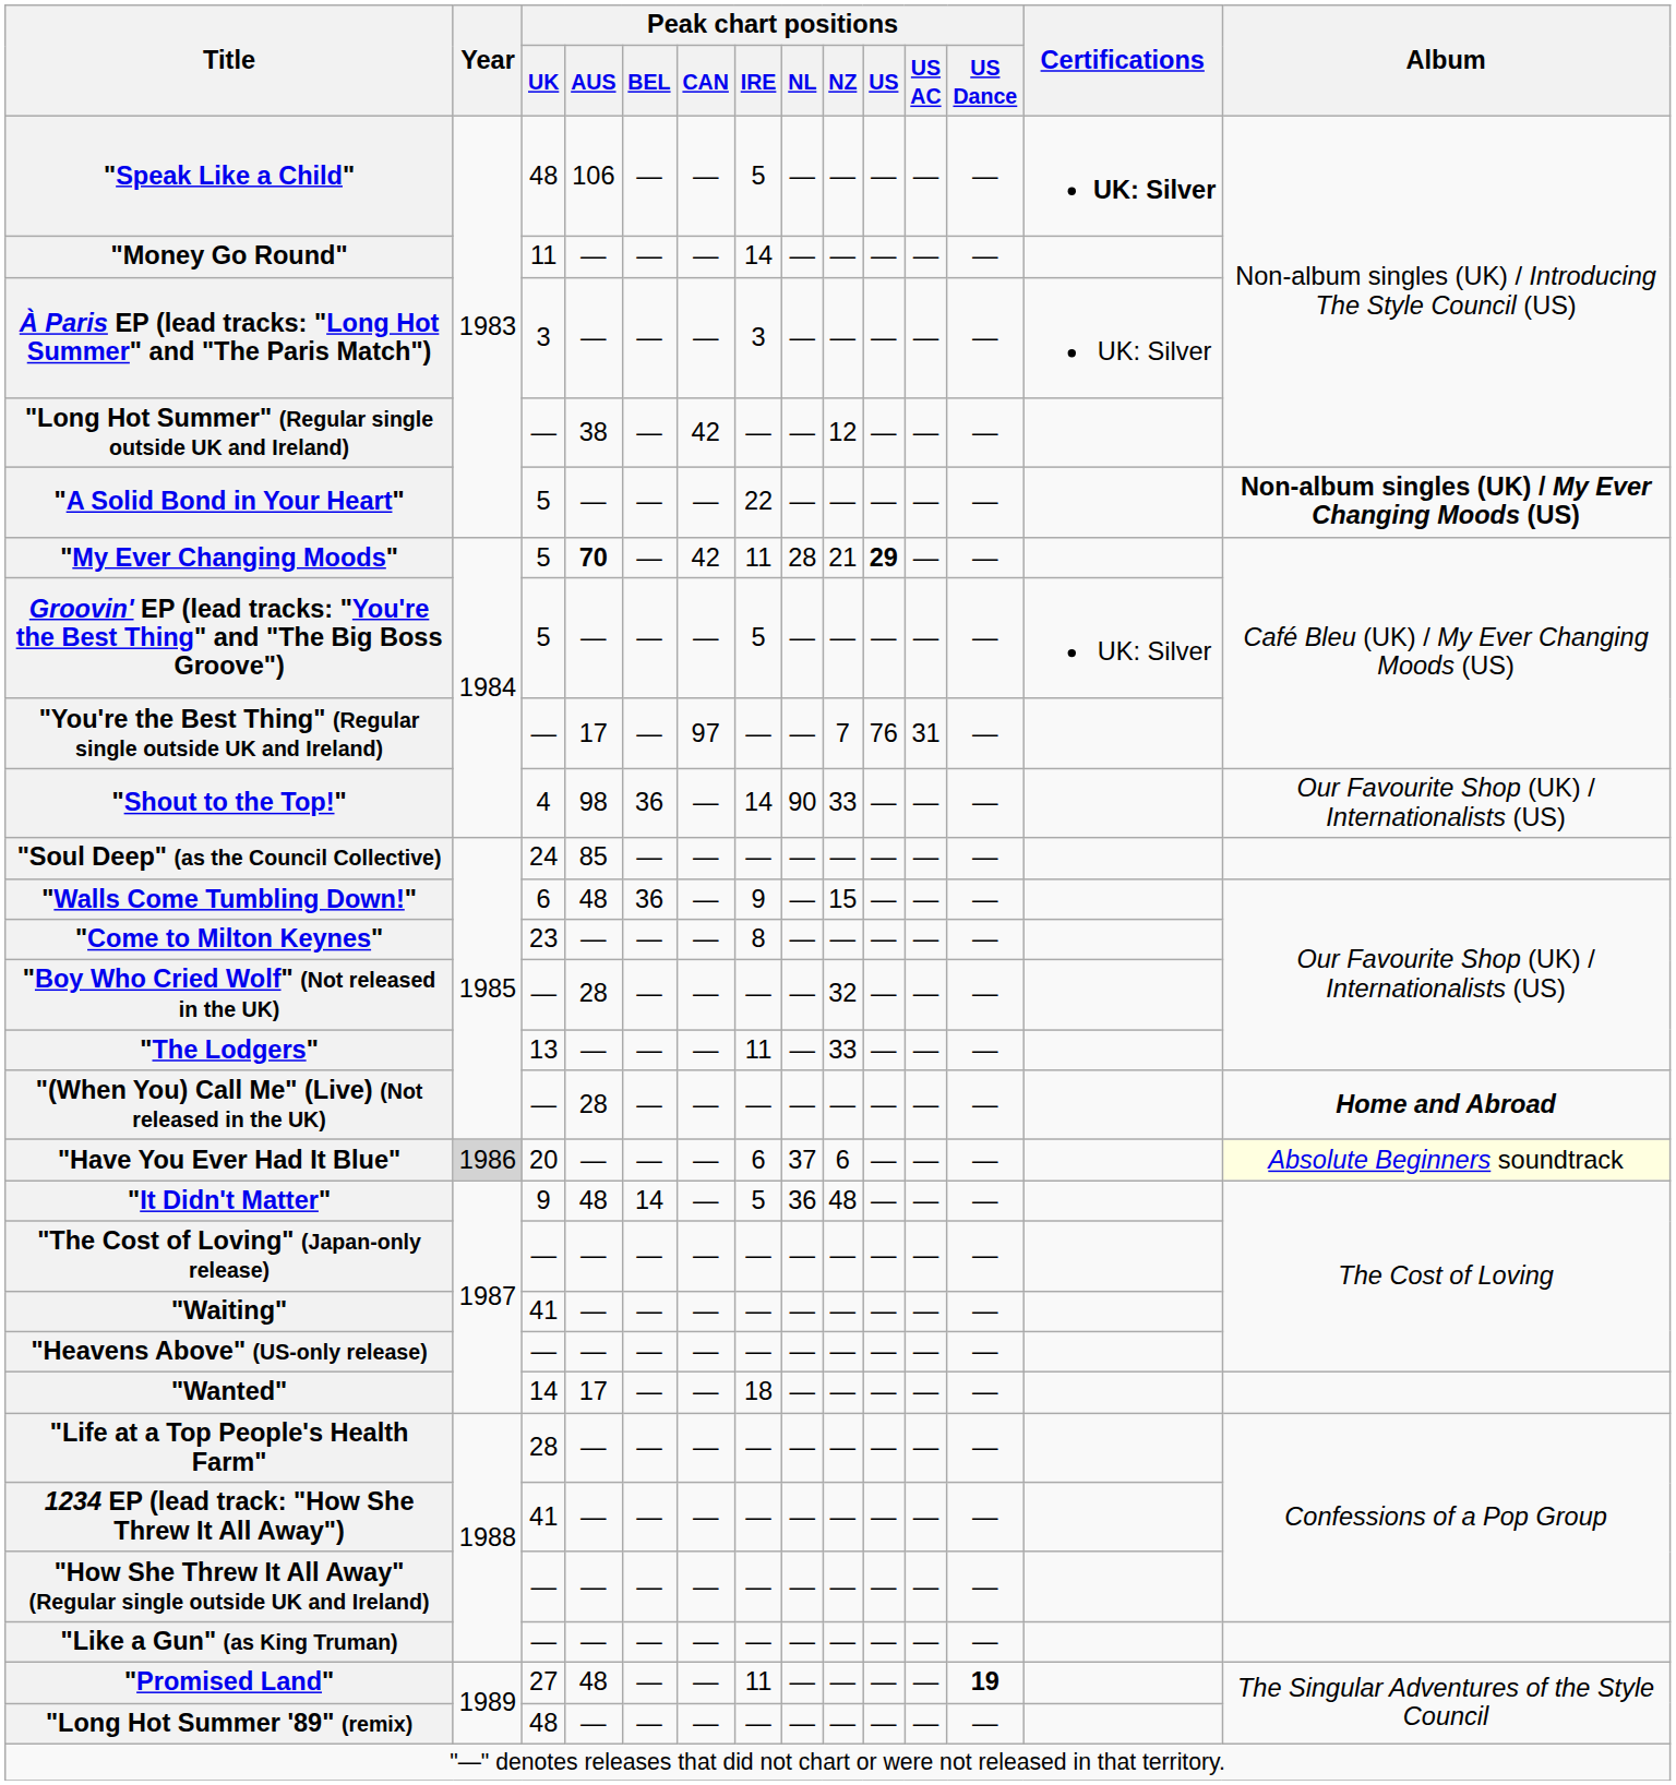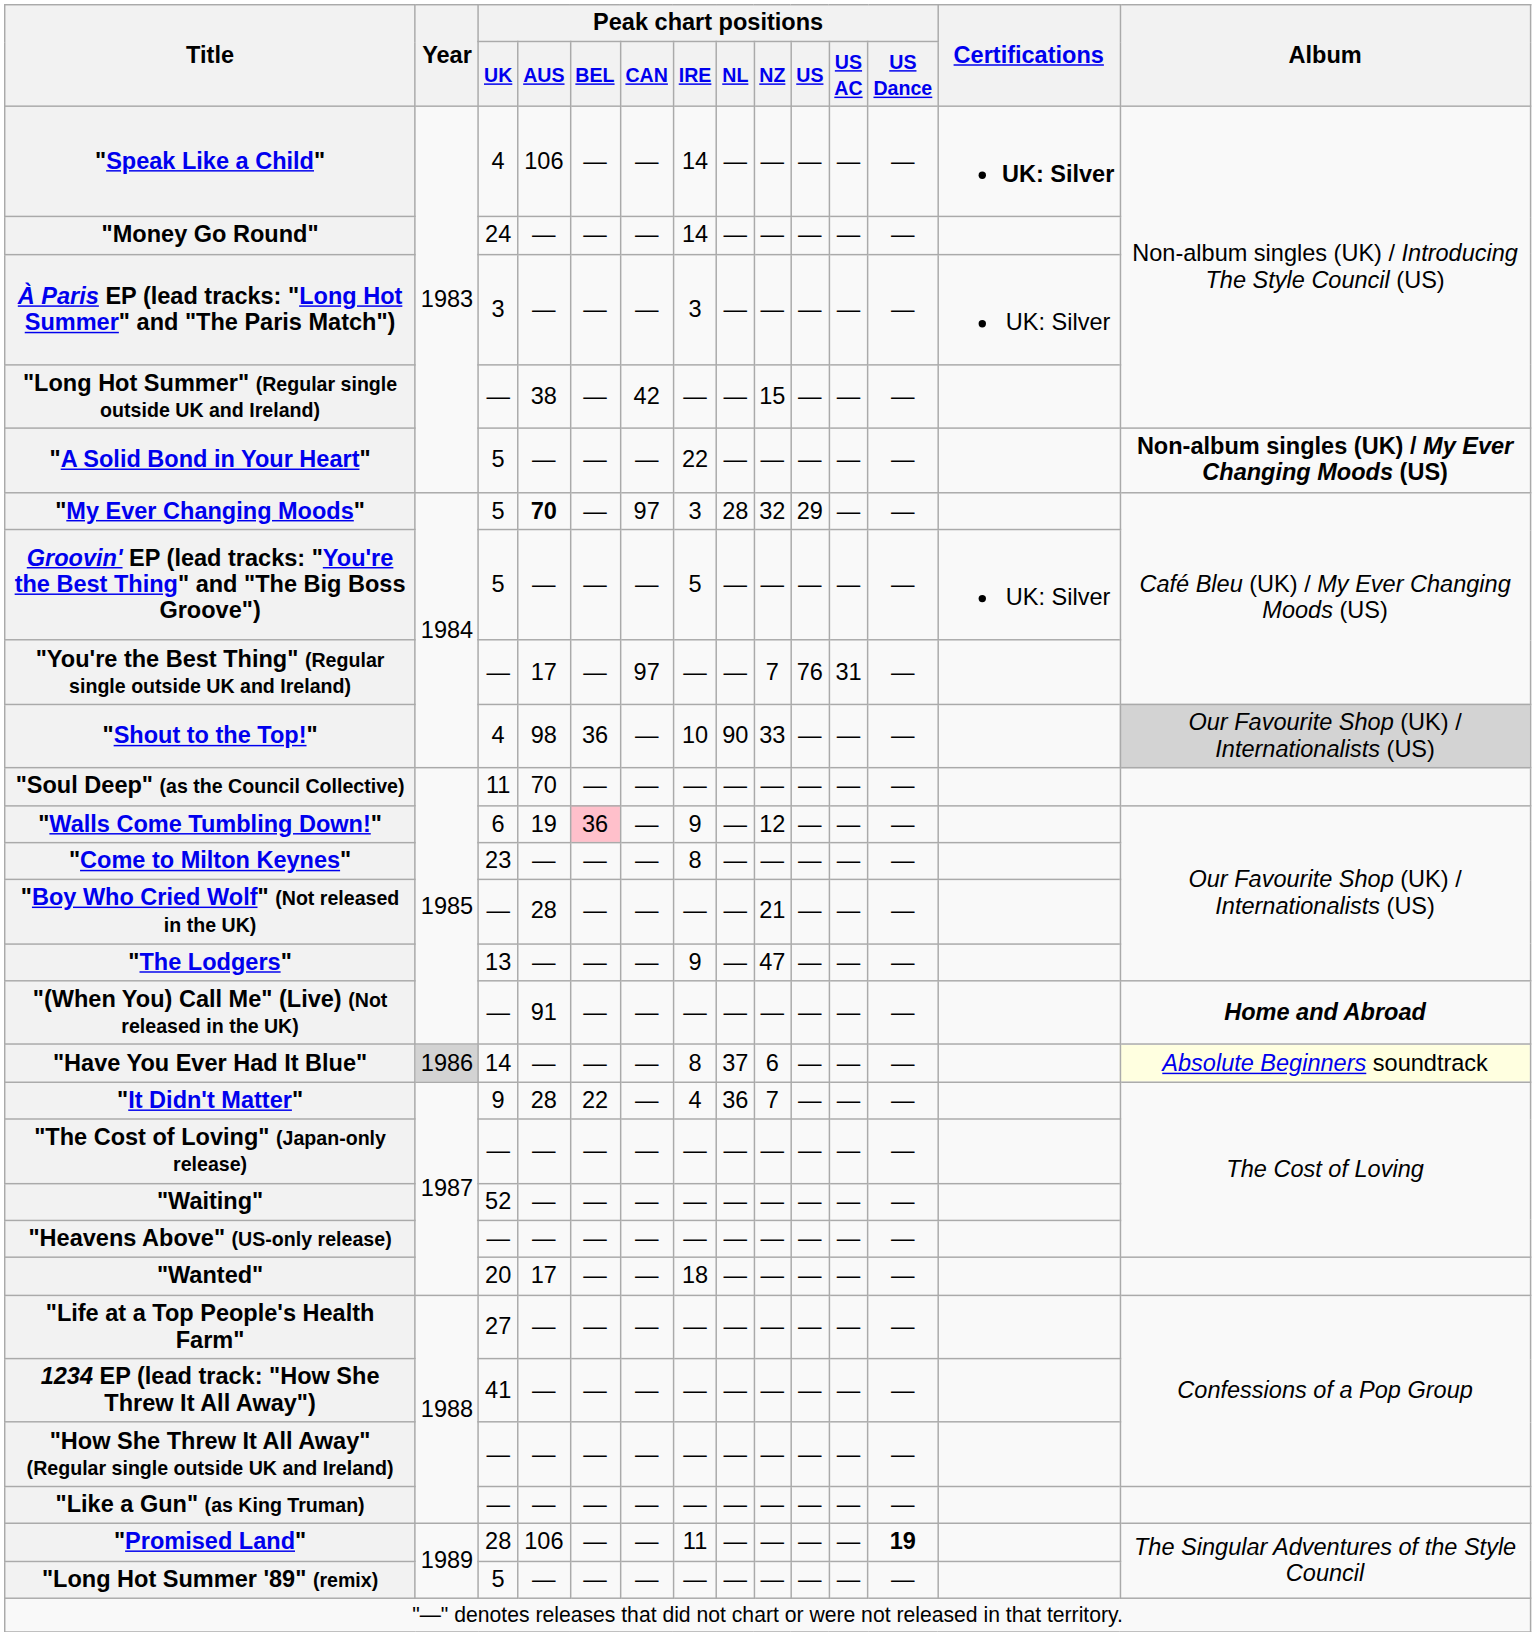 <table class="wikitable plainrowheaders" style="text-align:center;">
 <tr>
 <th rowspan="2" style="width:17em;">Title</th>
 <th rowspan="2">Year</th>
 <th colspan="10">Peak chart positions</th>
 <th rowspan="2"><a href='#'>Certifications</a></th>
 <th rowspan="2" style="width:17em;">Album</th>
 </tr>
 <tr>
 <th scope="col"><small><a href='#'>UK</a></small><br></th>
 <th scope="col"><small><a href='#'>AUS</a></small><br></th>
 <th scope="col"><small><a href='#'>BEL</a></small><br></th>
 <th scope="col"><small><a href='#'>CAN</a></small><br></th>
 <th scope="col"><small><a href='#'>IRE</a></small><br></th>
 <th scope="col"><small><a href='#'>NL</a></small><br></th>
 <th scope="col"><small><a href='#'>NZ</a></small><br></th>
 <th scope="col"><small><a href='#'>US</a></small><br></th>
 <th scope="col"><small><a href='#'>US<br>AC</a></small><br></th>
 <th scope="col"><small><a href='#'>US<br>Dance</a></small><br></th>
 </tr>
 <tr>
 <th scope="row">"<a href='#'>Speak Like a Child</a>"</th>
 <td rowspan="5">1983</td>
-<td>48</td>
+<td>4</td>
 <td>106</td>
 <td>—</td>
 <td>—</td>
-<td>5</td>
+<td>14</td>
 <td>—</td>
 <td>—</td>
 <td>—</td>
 <td>—</td>
 <td>—</td>
 <td><strong><br><ul><li>UK: Silver</li></ul></strong></td>
 <td rowspan="4">Non-album singles (UK) / <em>Introducing The Style Council</em> (US)</td>
 </tr>
 <tr>
 <th scope="row">"Money Go Round"</th>
-<td>11</td>
+<td>24</td>
 <td>—</td>
 <td>—</td>
 <td>—</td>
 <td>14</td>
 <td>—</td>
 <td>—</td>
 <td>—</td>
 <td>—</td>
 <td>—</td>
 <td></td>
 </tr>
 <tr>
 <th scope="row"><em><a href='#'>À Paris</a></em> EP (lead tracks: "<a href='#'>Long Hot Summer</a>" and "The Paris Match")</th>
 <td>3</td>
 <td>—</td>
 <td>—</td>
 <td>—</td>
 <td>3</td>
 <td>—</td>
 <td>—</td>
 <td>—</td>
 <td>—</td>
 <td>—</td>
 <td><br><ul><li>UK: Silver</li></ul></td>
 </tr>
 <tr>
 <th scope="row">"Long Hot Summer" <small>(Regular single outside UK and Ireland)</small></th>
 <td>—</td>
 <td>38</td>
 <td>—</td>
 <td>42</td>
 <td>—</td>
 <td>—</td>
-<td>12</td>
+<td>15</td>
 <td>—</td>
 <td>—</td>
 <td>—</td>
 <td></td>
 </tr>
 <tr>
 <th scope="row">"<a href='#'>A Solid Bond in Your Heart</a>"</th>
 <td>5</td>
 <td>—</td>
 <td>—</td>
 <td>—</td>
 <td>22</td>
 <td>—</td>
 <td>—</td>
 <td>—</td>
 <td>—</td>
 <td>—</td>
 <td></td>
 <td><strong>Non-album singles (UK) / <em>My Ever Changing Moods</em> (US)</strong></td>
 </tr>
 <tr>
 <th scope="row">"<a href='#'>My Ever Changing Moods</a>"</th>
 <td rowspan="4">1984</td>
 <td>5</td>
 <td><strong>70</strong></td>
 <td>—</td>
-<td>42</td>
-<td>11</td>
+<td>97</td>
+<td>3</td>
 <td>28</td>
-<td>21</td>
-<td><strong>29</strong></td>
+<td>32</td>
+<td>29</td>
 <td>—</td>
 <td>—</td>
 <td></td>
 <td rowspan="3"><em>Café Bleu</em> (UK) / <em>My Ever Changing Moods</em> (US)</td>
 </tr>
 <tr>
 <th scope="row"><em><a href='#'>Groovin'</a></em> EP (lead tracks: "<a href='#'>You're the Best Thing</a>" and "The Big Boss Groove")</th>
 <td>5</td>
 <td>—</td>
 <td>—</td>
 <td>—</td>
 <td>5</td>
 <td>—</td>
 <td>—</td>
 <td>—</td>
 <td>—</td>
 <td>—</td>
 <td><br><ul><li>UK: Silver</li></ul></td>
 </tr>
 <tr>
 <th scope="row">"You're the Best Thing" <small>(Regular single outside UK and Ireland)</small></th>
 <td>—</td>
 <td>17</td>
 <td>—</td>
 <td>97</td>
 <td>—</td>
 <td>—</td>
 <td>7</td>
 <td>76</td>
 <td>31</td>
 <td>—</td>
 <td></td>
 </tr>
 <tr>
 <th scope="row">"<a href='#'>Shout to the Top!</a>"</th>
 <td>4</td>
 <td>98</td>
 <td>36</td>
 <td>—</td>
-<td>14</td>
+<td>10</td>
 <td>90</td>
 <td>33</td>
 <td>—</td>
 <td>—</td>
 <td>—</td>
 <td></td>
-<td><em>Our Favourite Shop</em> (UK) / <em>Internationalists</em> (US) </td>
+<td style="background: lightgrey;"><em>Our Favourite Shop</em> (UK) / <em>Internationalists</em> (US) </td>
 </tr>
 <tr>
 <th scope="row">"Soul Deep" <small>(as the Council Collective)</small></th>
 <td rowspan="6">1985</td>
-<td>24</td>
-<td>85</td>
+<td>11</td>
+<td>70</td>
 <td>—</td>
 <td>—</td>
 <td>—</td>
 <td>—</td>
 <td>—</td>
 <td>—</td>
 <td>—</td>
 <td>—</td>
 <td></td>
 <td></td>
 </tr>
 <tr>
 <th scope="row">"<a href='#'>Walls Come Tumbling Down!</a>"</th>
 <td>6</td>
-<td>48</td>
-<td>36</td>
+<td>19</td>
+<td style="background: pink;">36</td>
 <td>—</td>
 <td>9</td>
 <td>—</td>
-<td>15</td>
+<td>12</td>
 <td>—</td>
 <td>—</td>
 <td>—</td>
 <td></td>
 <td rowspan="4"><em>Our Favourite Shop</em> (UK) / <em>Internationalists</em> (US)</td>
 </tr>
 <tr>
 <th scope="row">"<a href='#'>Come to Milton Keynes</a>"</th>
 <td>23</td>
 <td>—</td>
 <td>—</td>
 <td>—</td>
 <td>8</td>
 <td>—</td>
 <td>—</td>
 <td>—</td>
 <td>—</td>
 <td>—</td>
 <td></td>
 </tr>
 <tr>
 <th scope="row">"<a href='#'>Boy Who Cried Wolf</a>" <small>(Not released in the UK)</small></th>
 <td>—</td>
 <td>28</td>
 <td>—</td>
 <td>—</td>
 <td>—</td>
 <td>—</td>
-<td>32</td>
+<td>21</td>
 <td>—</td>
 <td>—</td>
 <td>—</td>
 <td></td>
 </tr>
 <tr>
 <th scope="row">"<a href='#'>The Lodgers</a>"</th>
 <td>13</td>
 <td>—</td>
 <td>—</td>
 <td>—</td>
-<td>11</td>
+<td>9</td>
 <td>—</td>
-<td>33</td>
+<td>47</td>
 <td>—</td>
 <td>—</td>
 <td>—</td>
 <td></td>
 </tr>
 <tr>
 <th scope="row">"(When You) Call Me" (Live) <small>(Not released in the UK)</small></th>
 <td>—</td>
-<td>28</td>
+<td>91</td>
 <td>—</td>
 <td>—</td>
 <td>—</td>
 <td>—</td>
 <td>—</td>
 <td>—</td>
 <td>—</td>
 <td>—</td>
 <td></td>
 <td><strong><em>Home and Abroad</em></strong></td>
 </tr>
 <tr>
 <th scope="row">"Have You Ever Had It Blue"</th>
 <td style="background: lightgrey;">1986</td>
-<td>20</td>
+<td>14</td>
 <td>—</td>
 <td>—</td>
 <td>—</td>
-<td>6</td>
+<td>8</td>
 <td>37</td>
 <td>6</td>
 <td>—</td>
 <td>—</td>
 <td>—</td>
 <td></td>
 <td style="background: lightyellow;"><em><a href='#'>Absolute Beginners</a></em> soundtrack</td>
 </tr>
 <tr>
 <th scope="row">"<a href='#'>It Didn't Matter</a>"</th>
 <td rowspan="5">1987</td>
 <td>9</td>
-<td>48</td>
-<td>14</td>
+<td>28</td>
+<td>22</td>
 <td>—</td>
-<td>5</td>
+<td>4</td>
 <td>36</td>
-<td>48</td>
+<td>7</td>
 <td>—</td>
 <td>—</td>
 <td>—</td>
 <td></td>
 <td rowspan="4"><em>The Cost of Loving</em></td>
 </tr>
 <tr>
 <th scope="row">"The Cost of Loving" <small>(Japan-only release)</small></th>
 <td>—</td>
 <td>—</td>
 <td>—</td>
 <td>—</td>
 <td>—</td>
 <td>—</td>
 <td>—</td>
 <td>—</td>
 <td>—</td>
 <td>—</td>
 <td></td>
 </tr>
 <tr>
 <th scope="row">"Waiting"</th>
-<td>41</td>
+<td>52</td>
 <td>—</td>
 <td>—</td>
 <td>—</td>
 <td>—</td>
 <td>—</td>
 <td>—</td>
 <td>—</td>
 <td>—</td>
 <td>—</td>
 <td></td>
 </tr>
 <tr>
 <th scope="row">"Heavens Above" <small>(US-only release)</small></th>
 <td>—</td>
 <td>—</td>
 <td>—</td>
 <td>—</td>
 <td>—</td>
 <td>—</td>
 <td>—</td>
 <td>—</td>
 <td>—</td>
 <td>—</td>
 <td></td>
 </tr>
 <tr>
 <th scope="row">"Wanted"</th>
-<td>14</td>
+<td>20</td>
 <td>17</td>
 <td>—</td>
 <td>—</td>
 <td>18</td>
 <td>—</td>
 <td>—</td>
 <td>—</td>
 <td>—</td>
 <td>—</td>
 <td></td>
 <td></td>
 </tr>
 <tr>
 <th scope="row">"Life at a Top People's Health Farm"</th>
 <td rowspan="4">1988</td>
-<td>28</td>
+<td>27</td>
 <td>—</td>
 <td>—</td>
 <td>—</td>
 <td>—</td>
 <td>—</td>
 <td>—</td>
 <td>—</td>
 <td>—</td>
 <td>—</td>
 <td></td>
 <td rowspan="3"><em>Confessions of a Pop Group</em></td>
 </tr>
 <tr>
 <th scope="row"><em>1234</em> EP (lead track: "How She Threw It All Away")</th>
 <td>41</td>
 <td>—</td>
 <td>—</td>
 <td>—</td>
 <td>—</td>
 <td>—</td>
 <td>—</td>
 <td>—</td>
 <td>—</td>
 <td>—</td>
 <td></td>
 </tr>
 <tr>
 <th scope="row">"How She Threw It All Away" <small>(Regular single outside UK and Ireland)</small></th>
 <td>—</td>
 <td>—</td>
 <td>—</td>
 <td>—</td>
 <td>—</td>
 <td>—</td>
 <td>—</td>
 <td>—</td>
 <td>—</td>
 <td>—</td>
 <td></td>
 </tr>
 <tr>
 <th scope="row">"Like a Gun" <small>(as King Truman)</small></th>
 <td>—</td>
 <td>—</td>
 <td>—</td>
 <td>—</td>
 <td>—</td>
 <td>—</td>
 <td>—</td>
 <td>—</td>
 <td>—</td>
 <td>—</td>
 <td></td>
 <td></td>
 </tr>
 <tr>
 <th scope="row">"<a href='#'>Promised Land</a>"</th>
 <td rowspan="2">1989</td>
-<td>27</td>
-<td>48</td>
+<td>28</td>
+<td>106</td>
 <td>—</td>
 <td>—</td>
 <td>11</td>
 <td>—</td>
 <td>—</td>
 <td>—</td>
 <td>—</td>
 <td><strong>19</strong></td>
 <td></td>
 <td rowspan="2"><em>The Singular Adventures of the Style Council</em></td>
 </tr>
 <tr>
 <th scope="row">"Long Hot Summer '89" <small>(remix)</small></th>
-<td>48</td>
+<td>5</td>
 <td>—</td>
 <td>—</td>
 <td>—</td>
 <td>—</td>
 <td>—</td>
 <td>—</td>
 <td>—</td>
 <td>—</td>
 <td>—</td>
 <td></td>
 </tr>
 <tr>
 <td colspan="14" style="font-size:90%">"—" denotes releases that did not chart or were not released in that territory.</td>
 </tr>
 </table>
